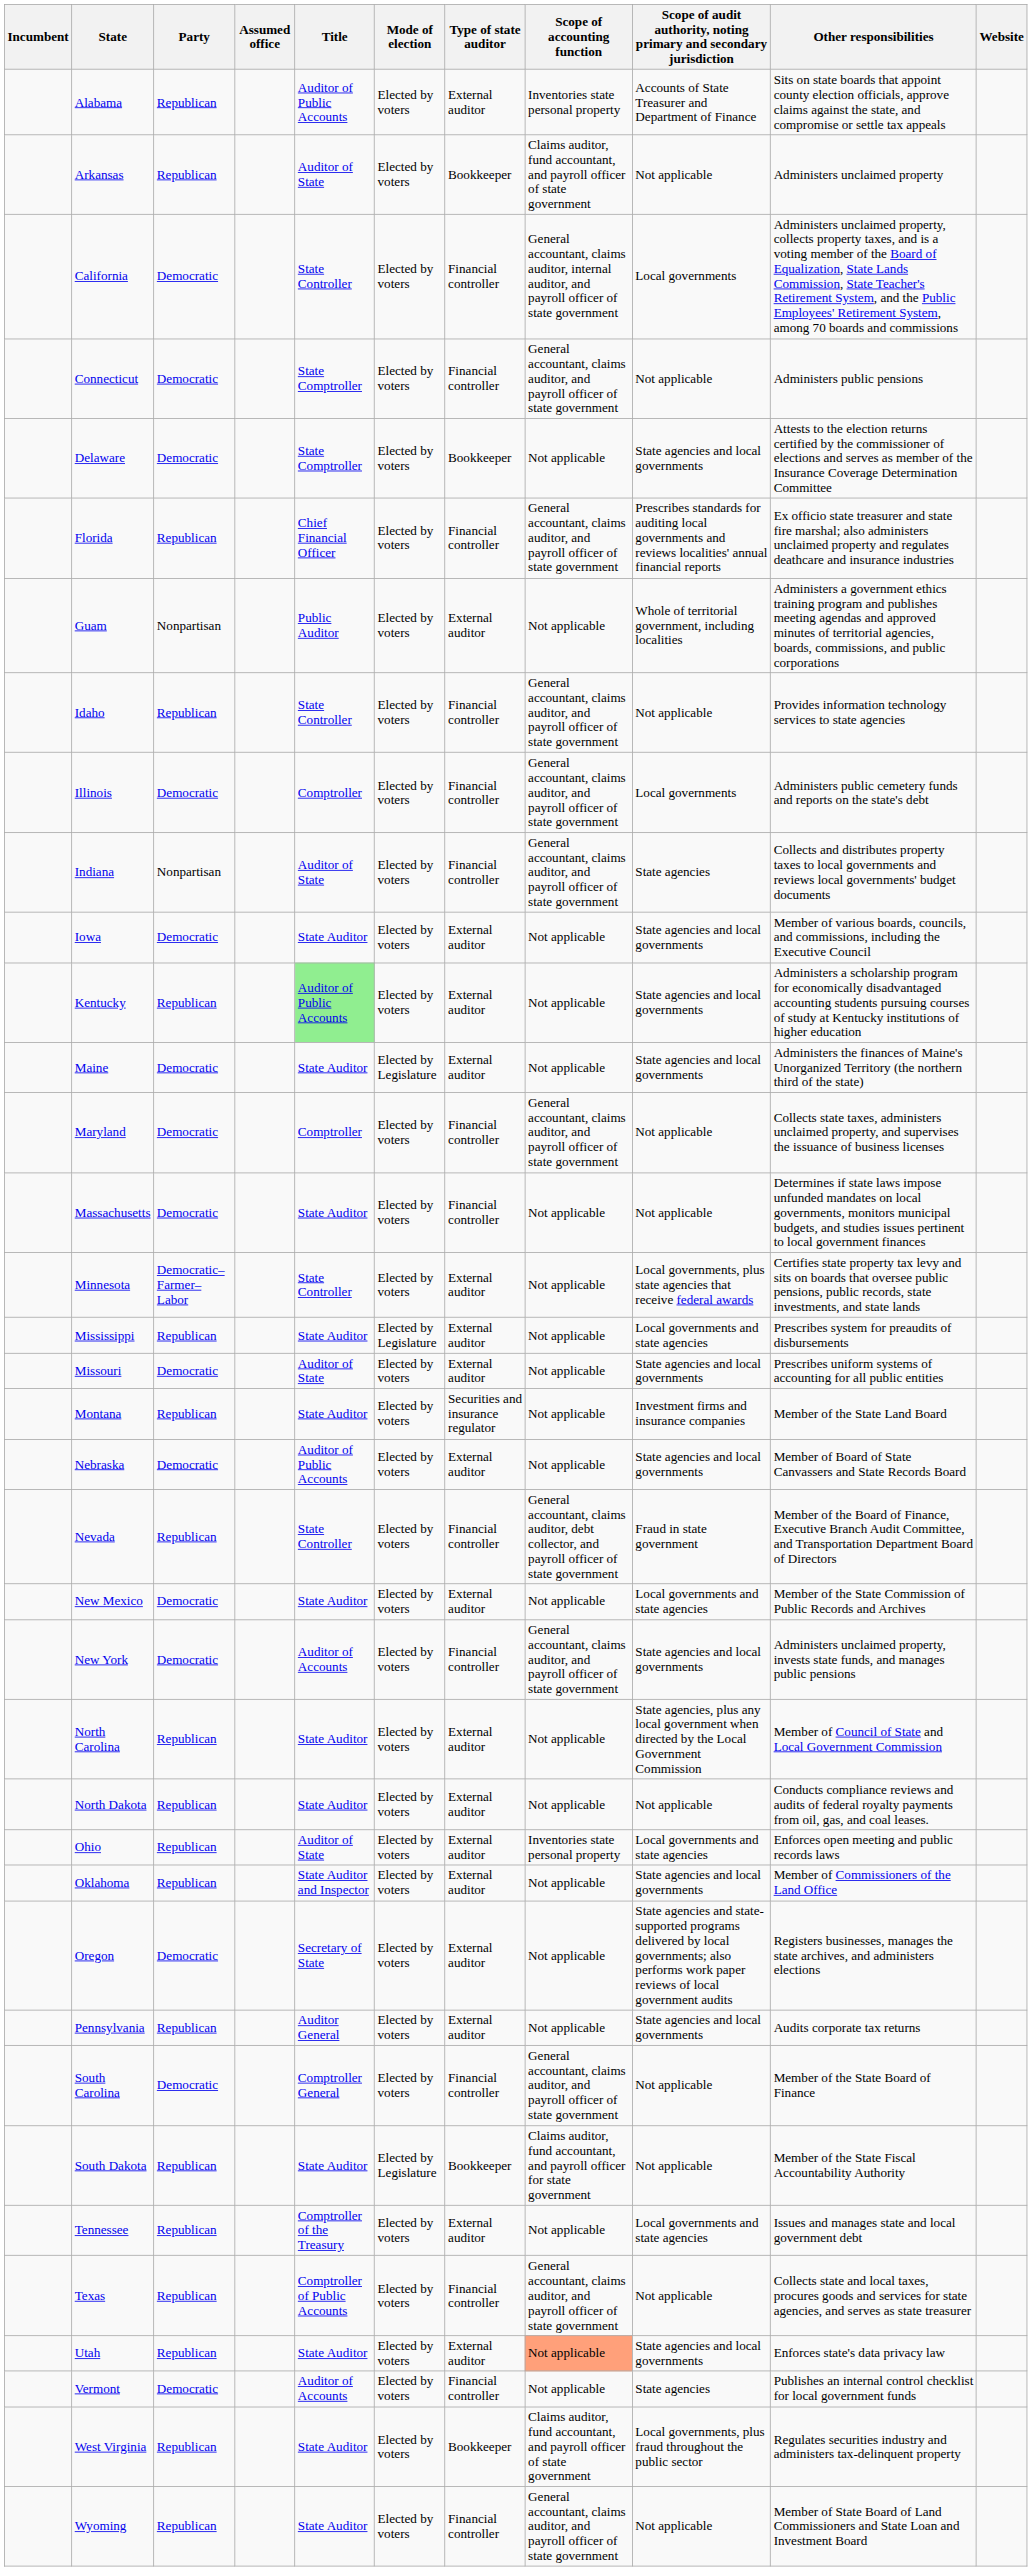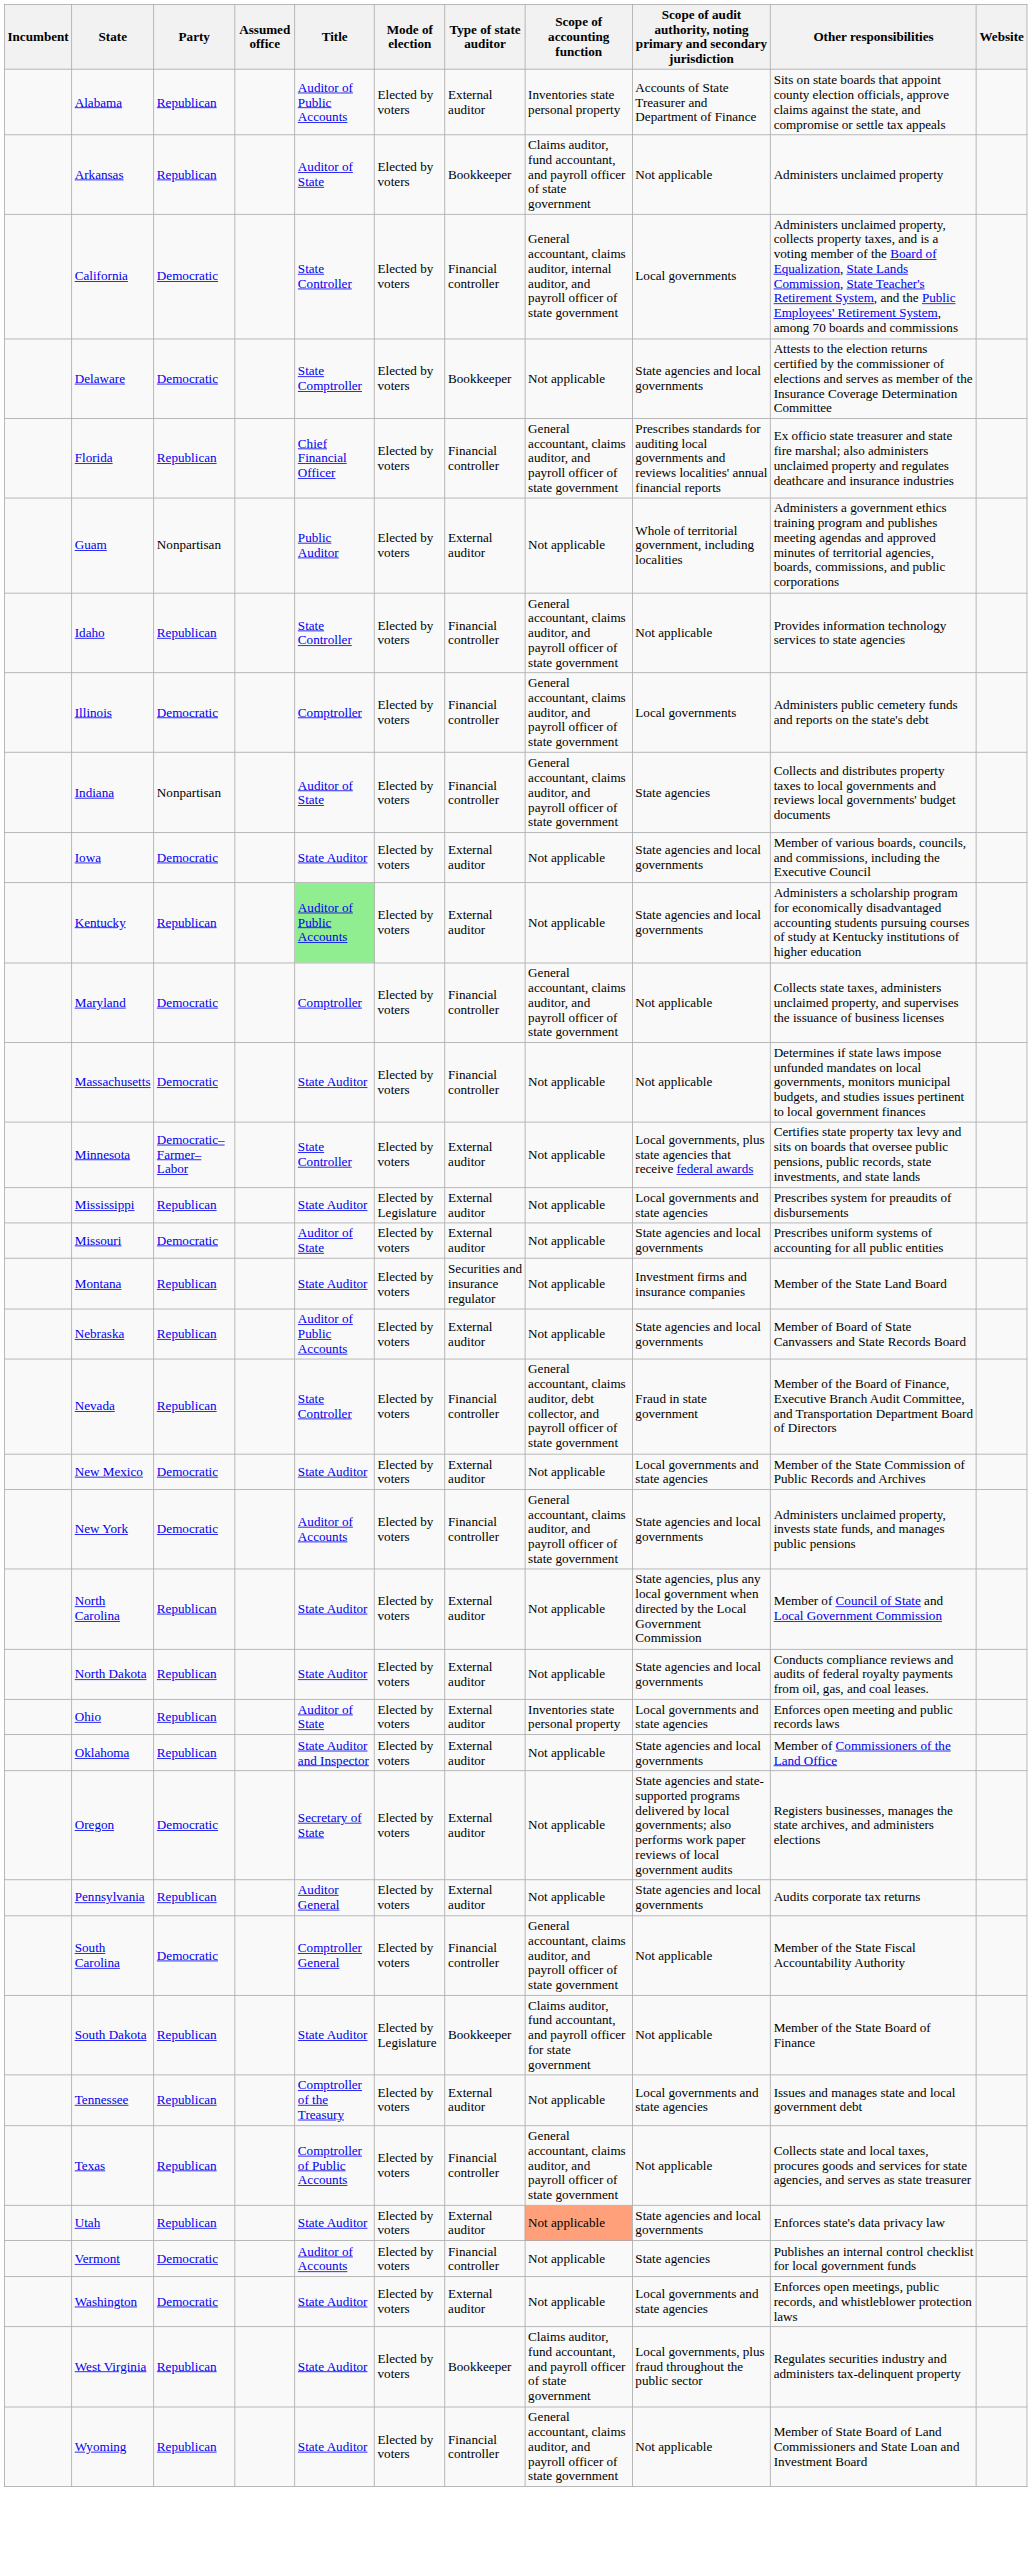 <table class="wikitable sortable">
 <tr>
 <th>Incumbent</th>
 <th>State</th>
 <th>Party</th>
 <th>Assumed office</th>
 <th>Title</th>
 <th>Mode of election</th>
 <th>Type of state auditor</th>
 <th>Scope of accounting function</th>
 <th>Scope of audit authority, noting primary and secondary jurisdiction</th>
 <th>Other responsibilities</th>
 <th>Website</th>
 </tr>
 <tr>
 <td></td>
 <td><a href='#'>Alabama</a></td>
 <td><a href='#'>Republican</a></td>
 <td></td>
 <td><a href='#'>Auditor of Public Accounts</a></td>
 <td>Elected by voters</td>
 <td>External auditor</td>
 <td>Inventories state personal property</td>
 <td>Accounts of State Treasurer and Department of Finance</td>
 <td>Sits on state boards that appoint county election officials, approve claims against the state, and compromise or settle tax appeals</td>
 <td></td>
 </tr>
 <tr>
 <td></td>
 <td><a href='#'>Arkansas</a></td>
 <td><a href='#'>Republican</a></td>
 <td></td>
 <td><a href='#'>Auditor of State</a></td>
 <td>Elected by voters</td>
 <td>Bookkeeper</td>
 <td>Claims auditor, fund accountant, and payroll officer of state government</td>
 <td>Not applicable</td>
 <td>Administers unclaimed property</td>
 <td></td>
 </tr>
 <tr>
 <td></td>
 <td><a href='#'>California</a></td>
 <td><a href='#'>Democratic</a></td>
 <td></td>
 <td><a href='#'>State Controller</a></td>
 <td>Elected by voters</td>
 <td>Financial controller</td>
 <td>General accountant, claims auditor, internal auditor, and payroll officer of state government</td>
 <td>Local governments</td>
 <td>Administers unclaimed property, collects property taxes, and is a voting member of the <a href='#'>Board of Equalization</a>, <a href='#'>State Lands Commission</a>, <a href='#'>State Teacher's Retirement System</a>, and the <a href='#'>Public Employees' Retirement System</a>, among 70 boards and commissions</td>
-<td></td>
-</tr>
-<tr>
-<td></td>
-<td><a href='#'>Connecticut</a></td>
-<td><a href='#'>Democratic</a></td>
-<td></td>
-<td><a href='#'>State Comptroller</a></td>
-<td>Elected by voters</td>
-<td>Financial controller</td>
-<td>General accountant, claims auditor, and payroll officer of state government</td>
-<td>Not applicable</td>
-<td>Administers public pensions</td>
 <td></td>
 </tr>
 <tr>
 <td></td>
 <td><a href='#'>Delaware</a></td>
 <td><a href='#'>Democratic</a></td>
 <td></td>
 <td><a href='#'>State Comptroller</a></td>
 <td>Elected by voters</td>
 <td>Bookkeeper</td>
 <td>Not applicable</td>
 <td>State agencies and local governments</td>
 <td>Attests to the election returns certified by the commissioner of elections and serves as member of the Insurance Coverage Determination Committee</td>
 <td></td>
 </tr>
 <tr>
 <td></td>
 <td><a href='#'>Florida</a></td>
 <td><a href='#'>Republican</a></td>
 <td></td>
 <td><a href='#'>Chief Financial Officer</a></td>
 <td>Elected by voters</td>
 <td>Financial controller</td>
 <td>General accountant, claims auditor, and payroll officer of state government</td>
 <td>Prescribes standards for auditing local governments and reviews localities' annual financial reports</td>
 <td>Ex officio state treasurer and state fire marshal; also administers unclaimed property and regulates deathcare and insurance industries</td>
 <td></td>
 </tr>
 <tr>
 <td></td>
 <td><a href='#'>Guam</a></td>
 <td>Nonpartisan</td>
 <td></td>
 <td><a href='#'>Public Auditor</a></td>
 <td>Elected by voters</td>
 <td>External auditor</td>
 <td>Not applicable</td>
 <td>Whole of territorial government, including localities</td>
 <td>Administers a government ethics training program and publishes meeting agendas and approved minutes of territorial agencies, boards, commissions, and public corporations</td>
 <td></td>
 </tr>
 <tr>
 <td></td>
 <td><a href='#'>Idaho</a></td>
 <td><a href='#'>Republican</a></td>
 <td></td>
 <td><a href='#'>State Controller</a></td>
 <td>Elected by voters</td>
 <td>Financial controller</td>
 <td>General accountant, claims auditor, and payroll officer of state government</td>
 <td>Not applicable</td>
 <td>Provides information technology services to state agencies</td>
 <td></td>
 </tr>
 <tr>
 <td></td>
 <td><a href='#'>Illinois</a></td>
 <td><a href='#'>Democratic</a></td>
 <td></td>
 <td><a href='#'>Comptroller</a></td>
 <td>Elected by voters</td>
 <td>Financial controller</td>
 <td>General accountant, claims auditor, and payroll officer of state government</td>
 <td>Local governments</td>
 <td>Administers public cemetery funds and reports on the state's debt</td>
 <td></td>
 </tr>
 <tr>
 <td></td>
 <td><a href='#'>Indiana</a></td>
 <td>Nonpartisan</td>
 <td></td>
 <td><a href='#'>Auditor of State</a></td>
 <td>Elected by voters</td>
 <td>Financial controller</td>
 <td>General accountant, claims auditor, and payroll officer of state government</td>
 <td>State agencies</td>
 <td>Collects and distributes property taxes to local governments and reviews local governments' budget documents</td>
 <td></td>
 </tr>
 <tr>
 <td></td>
 <td><a href='#'>Iowa</a></td>
 <td><a href='#'>Democratic</a></td>
 <td></td>
 <td><a href='#'>State Auditor</a></td>
 <td>Elected by voters</td>
 <td>External auditor</td>
 <td>Not applicable</td>
 <td>State agencies and local governments</td>
 <td>Member of various boards, councils, and commissions, including the Executive Council</td>
 <td></td>
 </tr>
 <tr>
 <td></td>
 <td><a href='#'>Kentucky</a></td>
 <td><a href='#'>Republican</a></td>
 <td></td>
 <td style="background: lightgreen;"><a href='#'>Auditor of Public Accounts</a></td>
 <td>Elected by voters</td>
 <td>External auditor</td>
 <td>Not applicable</td>
 <td>State agencies and local governments</td>
 <td>Administers a scholarship program for economically disadvantaged accounting students pursuing courses of study at Kentucky institutions of higher education</td>
 <td></td>
 </tr>
 <tr>
 <td></td>
-<td><a href='#'>Maine</a></td>
-<td><a href='#'>Democratic</a></td>
-<td></td>
-<td><a href='#'>State Auditor</a></td>
-<td>Elected by Legislature</td>
-<td>External auditor</td>
-<td>Not applicable</td>
-<td>State agencies and local governments</td>
-<td>Administers the finances of Maine's Unorganized Territory (the northern third of the state)</td>
-<td></td>
-</tr>
-<tr>
-<td></td>
 <td><a href='#'>Maryland</a></td>
 <td><a href='#'>Democratic</a></td>
 <td></td>
 <td><a href='#'>Comptroller</a></td>
 <td>Elected by voters</td>
 <td>Financial controller</td>
 <td>General accountant, claims auditor, and payroll officer of state government</td>
 <td>Not applicable</td>
 <td>Collects state taxes, administers unclaimed property, and supervises the issuance of business licenses</td>
 <td></td>
 </tr>
 <tr>
 <td></td>
 <td><a href='#'>Massachusetts</a></td>
 <td><a href='#'>Democratic</a></td>
 <td></td>
 <td><a href='#'>State Auditor</a></td>
 <td>Elected by voters</td>
 <td>Financial controller</td>
 <td>Not applicable</td>
 <td>Not applicable</td>
 <td>Determines if state laws impose unfunded mandates on local governments, monitors municipal budgets, and studies issues pertinent to local government finances</td>
 <td></td>
 </tr>
 <tr>
 <td></td>
 <td><a href='#'>Minnesota</a></td>
 <td><a href='#'>Democratic–Farmer–Labor</a></td>
 <td></td>
 <td><a href='#'>State Controller</a></td>
 <td>Elected by voters</td>
 <td>External auditor</td>
 <td>Not applicable</td>
 <td>Local governments, plus state agencies that receive <a href='#'>federal awards</a></td>
 <td>Certifies state property tax levy and sits on boards that oversee public pensions, public records, state investments, and state lands</td>
 <td></td>
 </tr>
 <tr>
 <td></td>
 <td><a href='#'>Mississippi</a></td>
 <td><a href='#'>Republican</a></td>
 <td></td>
 <td><a href='#'>State Auditor</a></td>
 <td>Elected by Legislature</td>
 <td>External auditor</td>
 <td>Not applicable</td>
 <td>Local governments and state agencies</td>
 <td>Prescribes system for preaudits of disbursements</td>
 <td></td>
 </tr>
 <tr>
 <td></td>
 <td><a href='#'>Missouri</a></td>
 <td><a href='#'>Democratic</a></td>
 <td></td>
 <td><a href='#'>Auditor of State</a></td>
 <td>Elected by voters</td>
 <td>External auditor</td>
 <td>Not applicable</td>
 <td>State agencies and local governments</td>
 <td>Prescribes uniform systems of accounting for all public entities</td>
 <td></td>
 </tr>
 <tr>
 <td></td>
 <td><a href='#'>Montana</a></td>
 <td><a href='#'>Republican</a></td>
 <td></td>
 <td><a href='#'>State Auditor</a></td>
 <td>Elected by voters</td>
 <td>Securities and insurance regulator</td>
 <td>Not applicable</td>
 <td>Investment firms and insurance companies</td>
 <td>Member of the State Land Board</td>
 <td></td>
 </tr>
 <tr>
 <td></td>
 <td><a href='#'>Nebraska</a></td>
-<td><a href='#'>Democratic</a></td>
+<td><a href='#'>Republican</a></td>
 <td></td>
 <td><a href='#'>Auditor of Public Accounts</a></td>
 <td>Elected by voters</td>
 <td>External auditor</td>
 <td>Not applicable</td>
 <td>State agencies and local governments</td>
 <td>Member of Board of State Canvassers and State Records Board</td>
 <td></td>
 </tr>
 <tr>
 <td></td>
 <td><a href='#'>Nevada</a></td>
 <td><a href='#'>Republican</a></td>
 <td></td>
 <td><a href='#'>State Controller</a></td>
 <td>Elected by voters</td>
 <td>Financial controller</td>
 <td>General accountant, claims auditor, debt collector, and payroll officer of state government</td>
 <td>Fraud in state government</td>
 <td>Member of the Board of Finance, Executive Branch Audit Committee, and Transportation Department Board of Directors</td>
 <td></td>
 </tr>
 <tr>
 <td></td>
 <td><a href='#'>New Mexico</a></td>
 <td><a href='#'>Democratic</a></td>
 <td></td>
 <td><a href='#'>State Auditor</a></td>
 <td>Elected by voters</td>
 <td>External auditor</td>
 <td>Not applicable</td>
 <td>Local governments and state agencies</td>
 <td>Member of the State Commission of Public Records and Archives</td>
 <td></td>
 </tr>
 <tr>
 <td></td>
 <td><a href='#'>New York</a></td>
 <td><a href='#'>Democratic</a></td>
 <td></td>
 <td><a href='#'>Auditor of Accounts</a></td>
 <td>Elected by voters</td>
 <td>Financial controller</td>
 <td>General accountant, claims auditor, and payroll officer of state government</td>
 <td>State agencies and local governments</td>
 <td>Administers unclaimed property, invests state funds, and manages public pensions</td>
 <td></td>
 </tr>
 <tr>
 <td></td>
 <td><a href='#'>North Carolina</a></td>
 <td><a href='#'>Republican</a></td>
 <td></td>
 <td><a href='#'>State Auditor</a></td>
 <td>Elected by voters</td>
 <td>External auditor</td>
 <td>Not applicable</td>
 <td>State agencies, plus any local government when directed by the Local Government Commission</td>
 <td>Member of <a href='#'>Council of State</a> and <a href='#'>Local Government Commission</a></td>
 <td></td>
 </tr>
 <tr>
 <td></td>
 <td><a href='#'>North Dakota</a></td>
 <td><a href='#'>Republican</a></td>
 <td></td>
 <td><a href='#'>State Auditor</a></td>
 <td>Elected by voters</td>
 <td>External auditor</td>
 <td>Not applicable</td>
-<td>Not applicable</td>
+<td>State agencies and local governments</td>
 <td>Conducts compliance reviews and audits of federal royalty payments from oil, gas, and coal leases.</td>
 <td></td>
 </tr>
 <tr>
 <td></td>
 <td><a href='#'>Ohio</a></td>
 <td><a href='#'>Republican</a></td>
 <td></td>
 <td><a href='#'>Auditor of State</a></td>
 <td>Elected by voters</td>
 <td>External auditor</td>
 <td>Inventories state personal property</td>
 <td>Local governments and state agencies</td>
 <td>Enforces open meeting and public records laws</td>
 <td></td>
 </tr>
 <tr>
 <td></td>
 <td><a href='#'>Oklahoma</a></td>
 <td><a href='#'>Republican</a></td>
 <td></td>
 <td><a href='#'>State Auditor and Inspector</a></td>
 <td>Elected by voters</td>
 <td>External auditor</td>
 <td>Not applicable</td>
 <td>State agencies and local governments</td>
 <td>Member of <a href='#'>Commissioners of the Land Office</a></td>
 <td></td>
 </tr>
 <tr>
 <td></td>
 <td><a href='#'>Oregon</a></td>
 <td><a href='#'>Democratic</a></td>
 <td></td>
 <td><a href='#'>Secretary of State</a></td>
 <td>Elected by voters</td>
 <td>External auditor</td>
 <td>Not applicable</td>
 <td>State agencies and state-supported programs delivered by local governments; also performs work paper reviews of local government audits</td>
 <td>Registers businesses, manages the state archives, and administers elections</td>
 <td></td>
 </tr>
 <tr>
 <td></td>
 <td><a href='#'>Pennsylvania</a></td>
 <td><a href='#'>Republican</a></td>
 <td></td>
 <td><a href='#'>Auditor General</a></td>
 <td>Elected by voters</td>
 <td>External auditor</td>
 <td>Not applicable</td>
 <td>State agencies and local governments</td>
 <td>Audits corporate tax returns</td>
 <td></td>
 </tr>
 <tr>
 <td></td>
 <td><a href='#'>South Carolina</a></td>
 <td><a href='#'>Democratic</a></td>
 <td></td>
 <td><a href='#'>Comptroller General</a></td>
 <td>Elected by voters</td>
 <td>Financial controller</td>
 <td>General accountant, claims auditor, and payroll officer of state government</td>
 <td>Not applicable</td>
-<td>Member of the State Board of Finance</td>
+<td>Member of the State Fiscal Accountability Authority</td>
 <td></td>
 </tr>
 <tr>
 <td></td>
 <td><a href='#'>South Dakota</a></td>
 <td><a href='#'>Republican</a></td>
 <td></td>
 <td><a href='#'>State Auditor</a></td>
 <td>Elected by Legislature</td>
 <td>Bookkeeper</td>
 <td>Claims auditor, fund accountant, and payroll officer for state government</td>
 <td>Not applicable</td>
-<td>Member of the State Fiscal Accountability Authority</td>
+<td>Member of the State Board of Finance</td>
 <td></td>
 </tr>
 <tr>
 <td></td>
 <td><a href='#'>Tennessee</a></td>
 <td><a href='#'>Republican</a></td>
 <td></td>
 <td><a href='#'>Comptroller of the Treasury</a></td>
 <td>Elected by voters</td>
 <td>External auditor</td>
 <td>Not applicable</td>
 <td>Local governments and state agencies</td>
 <td>Issues and manages state and local government debt</td>
 <td></td>
 </tr>
 <tr>
 <td></td>
 <td><a href='#'>Texas</a></td>
 <td><a href='#'>Republican</a></td>
 <td></td>
 <td><a href='#'>Comptroller of Public Accounts</a></td>
 <td>Elected by voters</td>
 <td>Financial controller</td>
 <td>General accountant, claims auditor, and payroll officer of state government</td>
 <td>Not applicable</td>
 <td>Collects state and local taxes, procures goods and services for state agencies, and serves as state treasurer</td>
 <td></td>
 </tr>
 <tr>
 <td></td>
 <td><a href='#'>Utah</a></td>
 <td><a href='#'>Republican</a></td>
 <td></td>
 <td><a href='#'>State Auditor</a></td>
 <td>Elected by voters</td>
 <td>External auditor</td>
 <td style="background: lightsalmon;">Not applicable</td>
 <td>State agencies and local governments</td>
 <td>Enforces state's data privacy law</td>
 <td></td>
 </tr>
 <tr>
 <td></td>
 <td><a href='#'>Vermont</a></td>
 <td><a href='#'>Democratic</a></td>
 <td></td>
 <td><a href='#'>Auditor of Accounts</a></td>
 <td>Elected by voters</td>
 <td>Financial controller</td>
 <td>Not applicable</td>
 <td>State agencies</td>
 <td>Publishes an internal control checklist for local government funds</td>
 <td></td>
 </tr>
 <tr>
 <td></td>
+<td><a href='#'>Washington</a></td>
+<td><a href='#'>Democratic</a></td>
+<td></td>
+<td><a href='#'>State Auditor</a></td>
+<td>Elected by voters</td>
+<td>External auditor</td>
+<td>Not applicable</td>
+<td>Local governments and state agencies</td>
+<td>Enforces open meetings, public records, and whistleblower protection laws</td>
+<td></td>
+</tr>
+<tr>
+<td></td>
 <td><a href='#'>West Virginia</a></td>
 <td><a href='#'>Republican</a></td>
 <td></td>
 <td><a href='#'>State Auditor</a></td>
 <td>Elected by voters</td>
 <td>Bookkeeper</td>
 <td>Claims auditor, fund accountant, and payroll officer of state government</td>
 <td>Local governments, plus fraud throughout the public sector</td>
 <td>Regulates securities industry and administers tax-delinquent property</td>
 <td></td>
 </tr>
 <tr>
 <td></td>
 <td><a href='#'>Wyoming</a></td>
 <td><a href='#'>Republican</a></td>
 <td></td>
 <td><a href='#'>State Auditor</a></td>
 <td>Elected by voters</td>
 <td>Financial controller</td>
 <td>General accountant, claims auditor, and payroll officer of state government</td>
 <td>Not applicable</td>
 <td>Member of State Board of Land Commissioners and State Loan and Investment Board</td>
 <td></td>
 </tr>
 </table>
